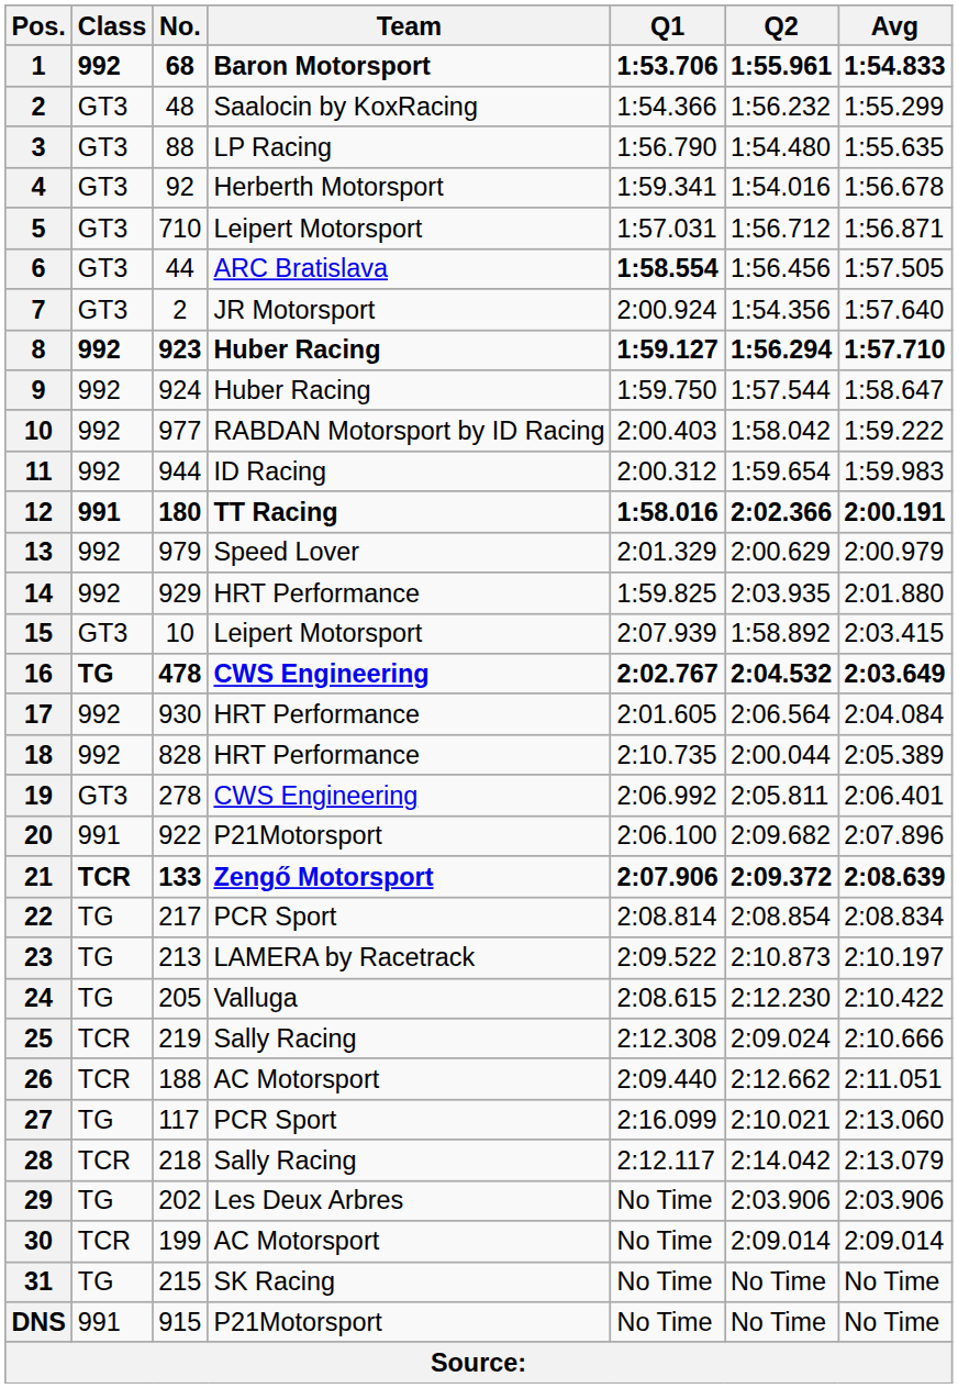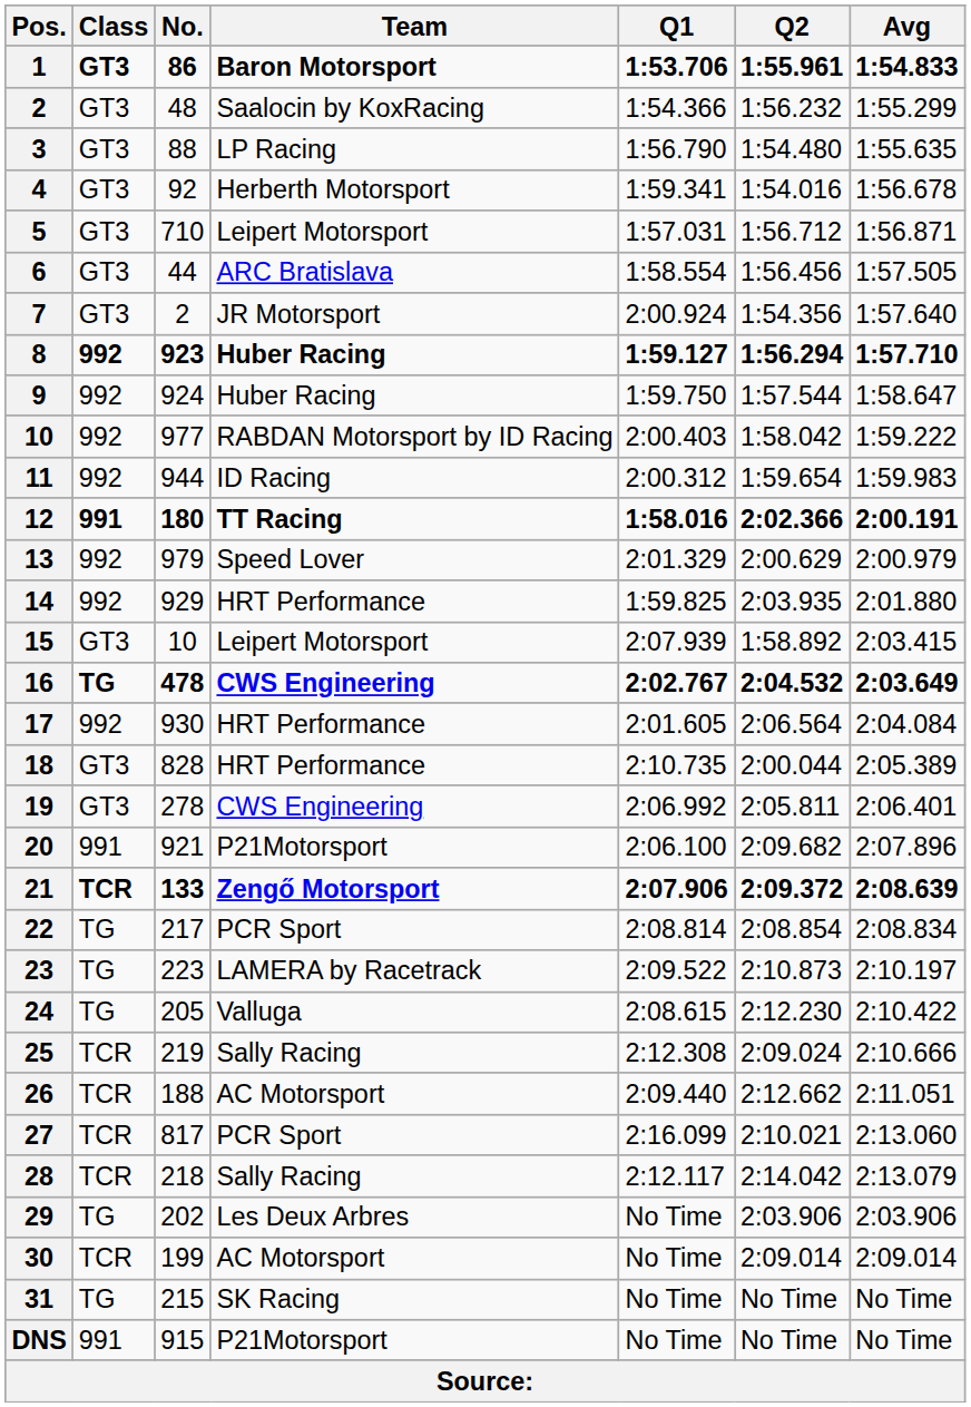 <table class="wikitable" style="font-size: 85%;">
 <tr>
 <th>Pos.</th>
 <th>Class</th>
 <th>No.</th>
 <th>Team</th>
 <th>Q1</th>
 <th>Q2</th>
 <th>Avg</th>
 </tr>
 <tr>
 <th>1</th>
-<td><strong>992</strong></td>
-<td align="center"><strong>68</strong></td>
+<td><strong>GT3</strong></td>
+<td align="center"><strong>86</strong></td>
 <td><strong> Baron Motorsport</strong></td>
 <td><strong>1:53.706</strong></td>
 <td><strong>1:55.961</strong></td>
 <td><strong>1:54.833</strong></td>
 </tr>
 <tr>
 <th>2</th>
 <td>GT3</td>
 <td align="center">48</td>
 <td> Saalocin by KoxRacing</td>
 <td>1:54.366</td>
 <td>1:56.232</td>
 <td>1:55.299</td>
 </tr>
 <tr>
 <th>3</th>
 <td>GT3</td>
 <td align="center">88</td>
 <td> LP Racing</td>
 <td>1:56.790</td>
 <td>1:54.480</td>
 <td>1:55.635</td>
 </tr>
 <tr>
 <th>4</th>
 <td>GT3</td>
 <td align="center">92</td>
 <td> Herberth Motorsport</td>
 <td>1:59.341</td>
 <td>1:54.016</td>
 <td>1:56.678</td>
 </tr>
 <tr>
 <th>5</th>
 <td>GT3</td>
 <td align="center">710</td>
 <td> Leipert Motorsport</td>
 <td>1:57.031</td>
 <td>1:56.712</td>
 <td>1:56.871</td>
 </tr>
 <tr>
 <th>6</th>
 <td>GT3</td>
 <td align="center">44</td>
 <td> <a href='#'>ARC Bratislava</a></td>
-<td><strong>1:58.554</strong></td>
+<td>1:58.554</td>
 <td>1:56.456</td>
 <td>1:57.505</td>
 </tr>
 <tr>
 <th>7</th>
 <td>GT3</td>
 <td align="center">2</td>
 <td> JR Motorsport</td>
 <td>2:00.924</td>
 <td>1:54.356</td>
 <td>1:57.640</td>
 </tr>
 <tr>
 <th>8</th>
 <td><strong>992</strong></td>
 <td align="center"><strong>923</strong></td>
 <td><strong> Huber Racing</strong></td>
 <td><strong>1:59.127</strong></td>
 <td><strong>1:56.294</strong></td>
 <td><strong>1:57.710</strong></td>
 </tr>
 <tr>
 <th>9</th>
 <td>992</td>
 <td align="center">924</td>
 <td> Huber Racing</td>
 <td>1:59.750</td>
 <td>1:57.544</td>
 <td>1:58.647</td>
 </tr>
 <tr>
 <th>10</th>
 <td>992</td>
 <td align="center">977</td>
 <td> RABDAN Motorsport by ID Racing</td>
 <td>2:00.403</td>
 <td>1:58.042</td>
 <td>1:59.222</td>
 </tr>
 <tr>
 <th>11</th>
 <td>992</td>
 <td align="center">944</td>
 <td> ID Racing</td>
 <td>2:00.312</td>
 <td>1:59.654</td>
 <td>1:59.983</td>
 </tr>
 <tr>
 <th>12</th>
 <td><strong>991</strong></td>
 <td align="center"><strong>180</strong></td>
 <td><strong> TT Racing</strong></td>
 <td><strong>1:58.016</strong></td>
 <td><strong>2:02.366</strong></td>
 <td><strong>2:00.191</strong></td>
 </tr>
 <tr>
 <th>13</th>
 <td>992</td>
 <td align="center">979</td>
 <td> Speed Lover</td>
 <td>2:01.329</td>
 <td>2:00.629</td>
 <td>2:00.979</td>
 </tr>
 <tr>
 <th>14</th>
 <td>992</td>
 <td align="center">929</td>
 <td> HRT Performance</td>
 <td>1:59.825</td>
 <td>2:03.935</td>
 <td>2:01.880</td>
 </tr>
 <tr>
 <th>15</th>
 <td>GT3</td>
 <td align="center">10</td>
 <td> Leipert Motorsport</td>
 <td>2:07.939</td>
 <td>1:58.892</td>
 <td>2:03.415</td>
 </tr>
 <tr>
 <th>16</th>
 <td><strong>TG</strong></td>
 <td align="center"><strong>478</strong></td>
 <td><strong> <a href='#'>CWS Engineering</a></strong></td>
 <td><strong>2:02.767</strong></td>
 <td><strong>2:04.532</strong></td>
 <td><strong>2:03.649</strong></td>
 </tr>
 <tr>
 <th>17</th>
 <td>992</td>
 <td align="center">930</td>
 <td> HRT Performance</td>
 <td>2:01.605</td>
 <td>2:06.564</td>
 <td>2:04.084</td>
 </tr>
 <tr>
 <th>18</th>
-<td>992</td>
+<td>GT3</td>
 <td align="center">828</td>
 <td> HRT Performance</td>
 <td>2:10.735</td>
 <td>2:00.044</td>
 <td>2:05.389</td>
 </tr>
 <tr>
 <th>19</th>
 <td>GT3</td>
 <td align="center">278</td>
 <td> <a href='#'>CWS Engineering</a></td>
 <td>2:06.992</td>
 <td>2:05.811</td>
 <td>2:06.401</td>
 </tr>
 <tr>
 <th>20</th>
 <td>991</td>
-<td align="center">922</td>
+<td align="center">921</td>
 <td> P21Motorsport</td>
 <td>2:06.100</td>
 <td>2:09.682</td>
 <td>2:07.896</td>
 </tr>
 <tr>
 <th>21</th>
 <td><strong>TCR</strong></td>
 <td align="center"><strong>133</strong></td>
 <td><strong> <a href='#'>Zengő Motorsport</a></strong></td>
 <td><strong>2:07.906</strong></td>
 <td><strong>2:09.372</strong></td>
 <td><strong>2:08.639</strong></td>
 </tr>
 <tr>
 <th>22</th>
 <td>TG</td>
 <td align="center">217</td>
 <td> PCR Sport</td>
 <td>2:08.814</td>
 <td>2:08.854</td>
 <td>2:08.834</td>
 </tr>
 <tr>
 <th>23</th>
 <td>TG</td>
-<td align="center">213</td>
+<td align="center">223</td>
 <td> LAMERA by Racetrack</td>
 <td>2:09.522</td>
 <td>2:10.873</td>
 <td>2:10.197</td>
 </tr>
 <tr>
 <th>24</th>
 <td>TG</td>
 <td align="center">205</td>
 <td> Valluga</td>
 <td>2:08.615</td>
 <td>2:12.230</td>
 <td>2:10.422</td>
 </tr>
 <tr>
 <th>25</th>
 <td>TCR</td>
 <td align="center">219</td>
 <td> Sally Racing</td>
 <td>2:12.308</td>
 <td>2:09.024</td>
 <td>2:10.666</td>
 </tr>
 <tr>
 <th>26</th>
 <td>TCR</td>
 <td align="center">188</td>
 <td> AC Motorsport</td>
 <td>2:09.440</td>
 <td>2:12.662</td>
 <td>2:11.051</td>
 </tr>
 <tr>
 <th>27</th>
-<td>TG</td>
-<td>117</td>
+<td>TCR</td>
+<td>817</td>
 <td> PCR Sport</td>
 <td>2:16.099</td>
 <td>2:10.021</td>
 <td>2:13.060</td>
 </tr>
 <tr>
 <th>28</th>
 <td>TCR</td>
 <td>218</td>
 <td> Sally Racing</td>
 <td>2:12.117</td>
 <td>2:14.042</td>
 <td>2:13.079</td>
 </tr>
 <tr>
 <th>29</th>
 <td>TG</td>
 <td>202</td>
 <td> Les Deux Arbres</td>
 <td>No Time</td>
 <td>2:03.906</td>
 <td>2:03.906</td>
 </tr>
 <tr>
 <th>30</th>
 <td>TCR</td>
 <td>199</td>
 <td> AC Motorsport</td>
 <td>No Time</td>
 <td>2:09.014</td>
 <td>2:09.014</td>
 </tr>
 <tr>
 <th>31</th>
 <td>TG</td>
 <td>215</td>
 <td> SK Racing</td>
 <td>No Time</td>
 <td>No Time</td>
 <td>No Time</td>
 </tr>
 <tr>
 <th>DNS</th>
 <td>991</td>
 <td>915</td>
 <td> P21Motorsport</td>
 <td>No Time</td>
 <td>No Time</td>
 <td>No Time</td>
 </tr>
 <tr>
 <th colspan="7">Source:</th>
 </tr>
 </table>
